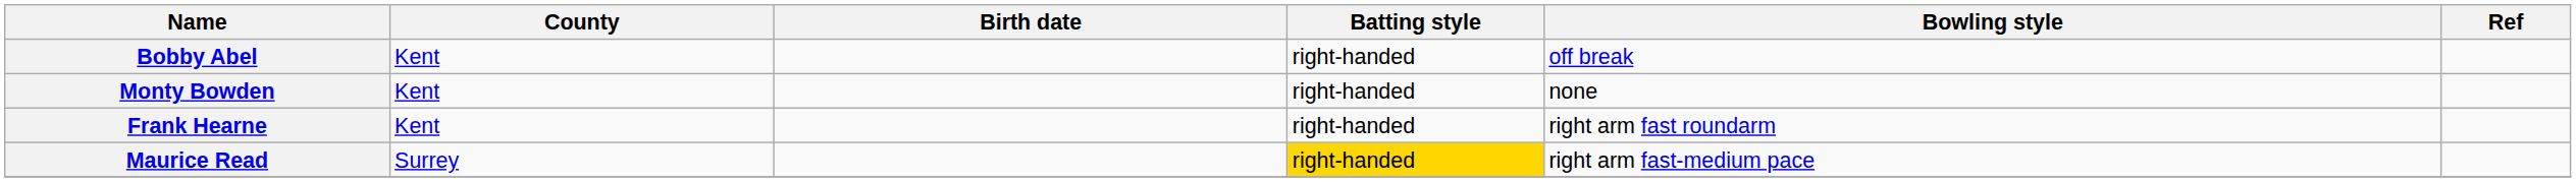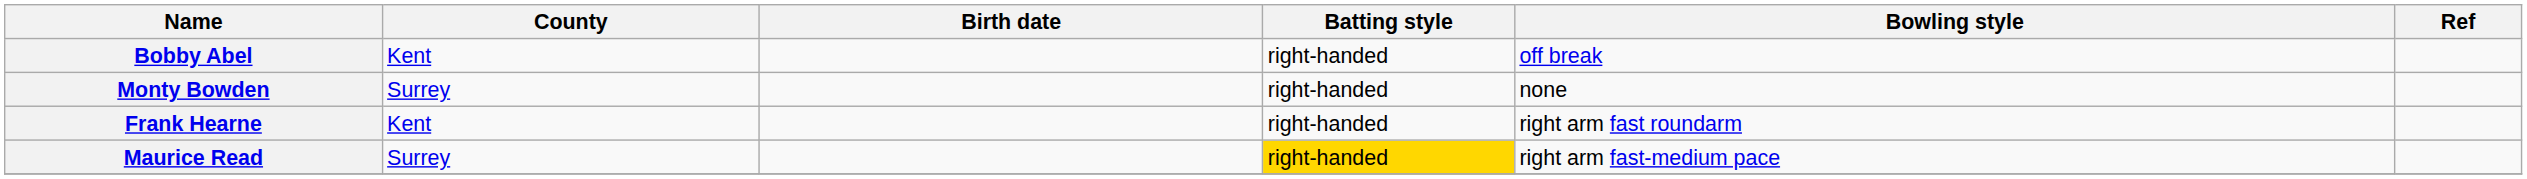 <table class="wikitable plainrowheaders" style="font-size:95%; width:90%;">
 <tr>
 <th scope="col" width="15%">Name</th>
 <th scope="col" width="15%">County</th>
 <th scope="col" width="20%">Birth date</th>
 <th scope="col" width="10%">Batting style</th>
 <th scope="col" width="35%">Bowling style</th>
 <th scope="col" width="5%">Ref</th>
 </tr>
 <tr>
 <th scope="row"><a href='#'>Bobby Abel</a></th>
 <td><a href='#'>Kent</a></td>
 <td></td>
 <td>right-handed</td>
 <td><a href='#'>off break</a></td>
 <td></td>
 </tr>
 <tr>
 <th scope="row"><a href='#'>Monty Bowden</a></th>
-<td><a href='#'>Kent</a></td>
+<td><a href='#'>Surrey</a></td>
 <td></td>
 <td>right-handed</td>
 <td>none</td>
 <td></td>
 </tr>
 <tr>
 <th scope="row"><a href='#'>Frank Hearne</a></th>
 <td><a href='#'>Kent</a></td>
 <td></td>
 <td>right-handed</td>
 <td>right arm <a href='#'>fast roundarm</a></td>
 <td></td>
 </tr>
 <tr>
 <th scope="row"><a href='#'>Maurice Read</a></th>
 <td><a href='#'>Surrey</a></td>
 <td></td>
 <td style="background: gold;">right-handed</td>
 <td>right arm <a href='#'>fast-medium pace</a></td>
 <td></td>
 </tr>
 <tr>
 </tr>
 </table>
